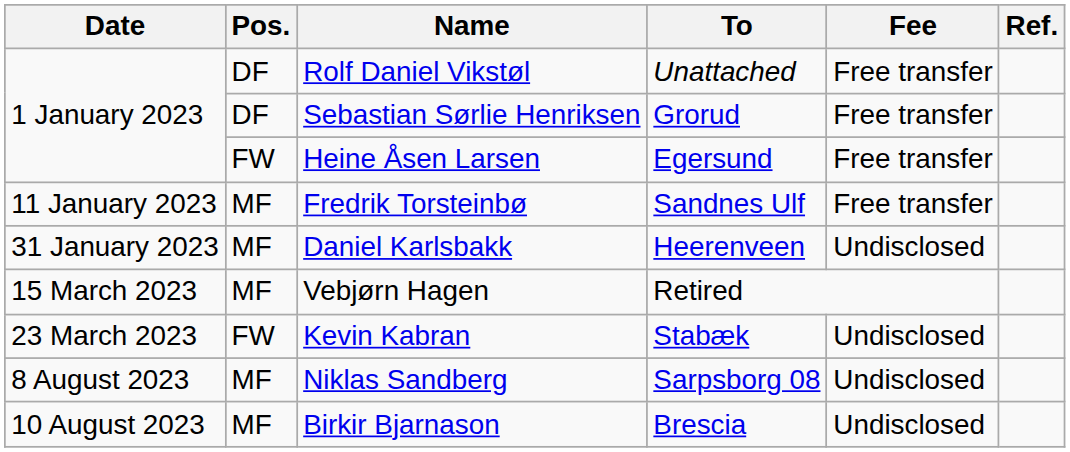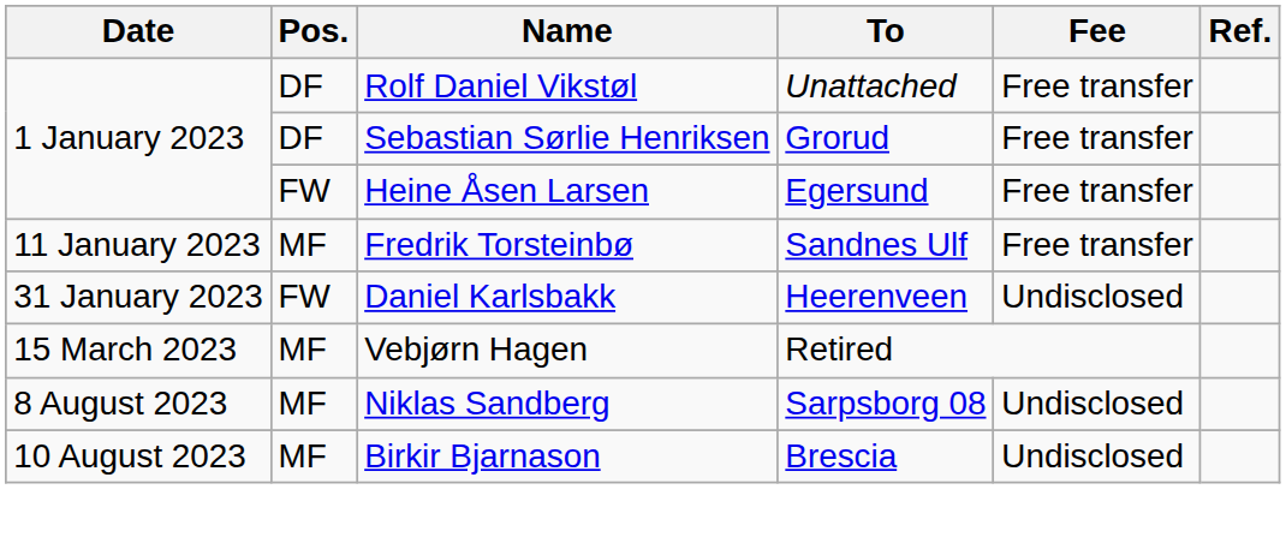 <table class="wikitable">
 <tr>
 <th>Date</th>
 <th>Pos.</th>
 <th>Name</th>
 <th>To</th>
 <th>Fee</th>
 <th>Ref.</th>
 </tr>
 <tr>
 <td rowspan="3">1 January 2023</td>
 <td>DF</td>
 <td> <a href='#'>Rolf Daniel Vikstøl</a></td>
 <td><em>Unattached</em></td>
 <td>Free transfer</td>
 <td></td>
 </tr>
 <tr>
 <td>DF</td>
 <td> <a href='#'>Sebastian Sørlie Henriksen</a></td>
 <td><a href='#'>Grorud</a></td>
 <td>Free transfer</td>
 <td></td>
 </tr>
 <tr>
 <td>FW</td>
 <td> <a href='#'>Heine Åsen Larsen</a></td>
 <td><a href='#'>Egersund</a></td>
 <td>Free transfer</td>
 <td></td>
 </tr>
 <tr>
 <td>11 January 2023</td>
 <td>MF</td>
 <td> <a href='#'>Fredrik Torsteinbø</a></td>
 <td><a href='#'>Sandnes Ulf</a></td>
 <td>Free transfer</td>
 <td></td>
 </tr>
 <tr>
 <td>31 January 2023</td>
-<td>MF</td>
+<td>FW</td>
 <td> <a href='#'>Daniel Karlsbakk</a></td>
 <td> <a href='#'>Heerenveen</a></td>
 <td>Undisclosed</td>
 <td></td>
 </tr>
 <tr>
 <td>15 March 2023</td>
 <td>MF</td>
 <td> Vebjørn Hagen</td>
 <td colspan="2">Retired</td>
-<td></td>
-</tr>
-<tr>
-<td>23 March 2023</td>
-<td>FW</td>
-<td> <a href='#'>Kevin Kabran</a></td>
-<td><a href='#'>Stabæk</a></td>
-<td>Undisclosed</td>
 <td></td>
 </tr>
 <tr>
 <td>8 August 2023</td>
 <td>MF</td>
 <td> <a href='#'>Niklas Sandberg</a></td>
 <td><a href='#'>Sarpsborg 08</a></td>
 <td>Undisclosed</td>
 <td></td>
 </tr>
 <tr>
 <td>10 August 2023</td>
 <td>MF</td>
 <td> <a href='#'>Birkir Bjarnason</a></td>
 <td> <a href='#'>Brescia</a></td>
 <td>Undisclosed</td>
 <td></td>
 </tr>
 </table>
